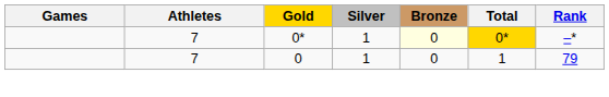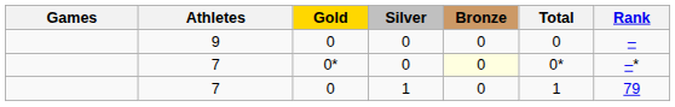 <table class="wikitable" style="text-align:center; font-size:90%;" width=50%>
 <tr>
 <th>Games</th>
 <th>Athletes</th>
 <td style="background:gold; width:4.5em; font-weight:bold;">Gold</td>
 <td style="background:silver; width:4.5em; font-weight:bold;">Silver</td>
 <td style="background:#cc9966; width:4.5em; font-weight:bold;">Bronze</td>
 <th style="width:4.5em; font-weight:bold;">Total</th>
 <th style="width:4.5em; font-weight:bold;"><a href='#'>Rank</a></th>
 </tr>
 <tr>
 <td align=left></td>
+<td>9</td>
+<td>0</td>
+<td>0</td>
+<td>0</td>
+<td>0</td>
+<td><a href='#'>–</a></td>
+</tr>
+<tr>
+<td align=left></td>
 <td>7</td>
 <td>0*</td>
-<td>1</td>
+<td>0</td>
 <td style="background: lightyellow;">0</td>
-<td style="background: gold;">0*</td>
+<td>0*</td>
 <td><a href='#'>–</a>*</td>
 </tr>
 <tr>
 <td align=left></td>
 <td>7</td>
 <td>0</td>
 <td>1</td>
 <td>0</td>
 <td>1</td>
 <td><a href='#'>79</a></td>
 </tr>
 </table>
